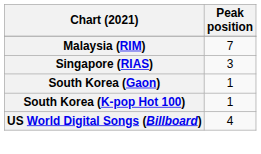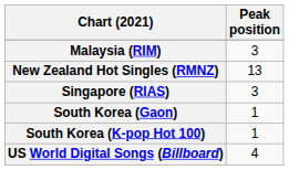 <table class="wikitable plainrowheaders sortable" style="text-align:center">
 <tr>
 <th scope="col">Chart (2021)</th>
 <th scope="col">Peak<br>position</th>
 </tr>
 <tr>
 </tr>
 <tr>
 <th scope="row">Malaysia (<a href='#'>RIM</a>)</th>
-<td>7</td>
+<td>3</td>
+</tr>
+<tr>
+<th scope="row">New Zealand Hot Singles (<a href='#'>RMNZ</a>)</th>
+<td>13</td>
 </tr>
 <tr>
 <th scope="row">Singapore (<a href='#'>RIAS</a>)</th>
 <td>3</td>
 </tr>
 <tr>
 <th scope="row">South Korea (<a href='#'>Gaon</a>)</th>
 <td>1</td>
 </tr>
 <tr>
 <th scope="row">South Korea (<a href='#'>K-pop Hot 100</a>)</th>
 <td>1</td>
 </tr>
 <tr>
 <th scope="row">US <a href='#'>World Digital Songs</a> (<em><a href='#'>Billboard</a></em>)</th>
 <td>4</td>
 </tr>
 </table>
